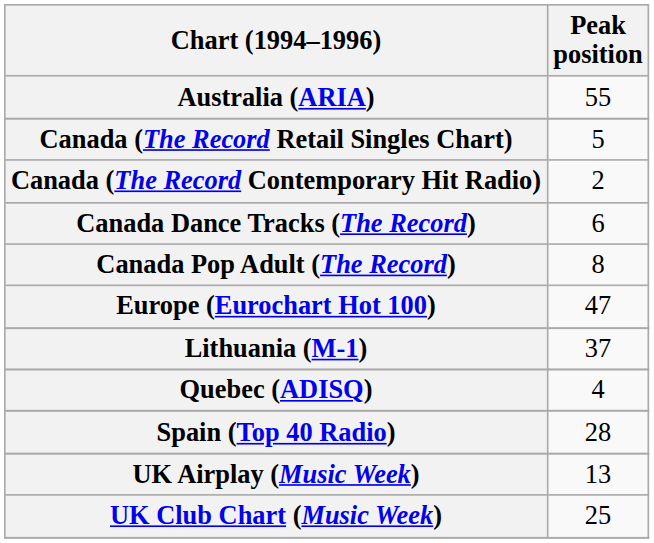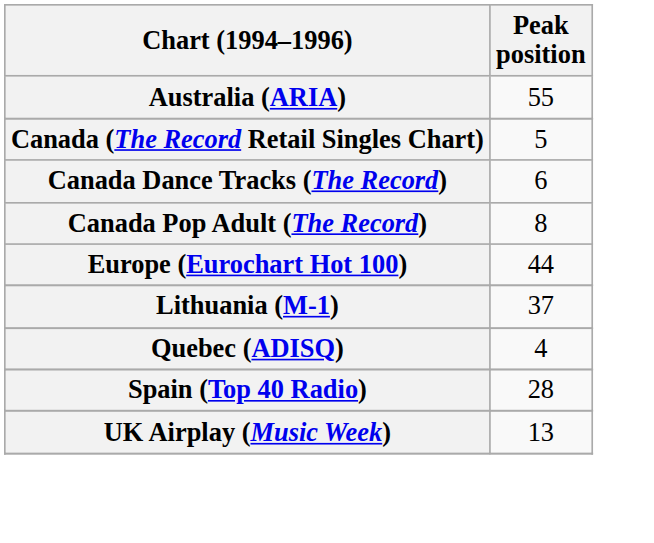 <table class="wikitable sortable plainrowheaders" style="text-align:center">
 <tr>
 <th scope="col">Chart (1994–1996)</th>
 <th scope="col">Peak<br>position</th>
 </tr>
 <tr>
 <th scope="row">Australia (<a href='#'>ARIA</a>)</th>
 <td>55</td>
 </tr>
 <tr>
 </tr>
 <tr>
 </tr>
 <tr>
 <th scope="row">Canada (<em><a href='#'>The Record</a></em> Retail Singles Chart)</th>
 <td>5</td>
 </tr>
 <tr>
-<th scope="row">Canada (<em><a href='#'>The Record</a></em> Contemporary Hit Radio)</th>
-<td>2</td>
-</tr>
-<tr>
 <th scope="row">Canada Dance Tracks (<em><a href='#'>The Record</a></em>)</th>
 <td>6</td>
 </tr>
 <tr>
 <th scope="row">Canada Pop Adult (<em><a href='#'>The Record</a></em>)</th>
 <td>8</td>
 </tr>
 <tr>
 <th scope="row">Europe (<a href='#'>Eurochart Hot 100</a>)</th>
-<td>47</td>
+<td>44</td>
 </tr>
 <tr>
 </tr>
 <tr>
 <th scope="row">Lithuania (<a href='#'>M-1</a>)</th>
 <td>37</td>
 </tr>
 <tr>
 </tr>
 <tr>
 <th scope="row">Quebec (<a href='#'>ADISQ</a>)</th>
 <td>4</td>
 </tr>
 <tr>
 </tr>
 <tr>
 <th scope="row">Spain (<a href='#'>Top 40 Radio</a>)</th>
 <td>28</td>
 </tr>
 <tr>
 </tr>
 <tr>
 <th scope="row">UK Airplay (<em><a href='#'>Music Week</a></em>)</th>
 <td>13</td>
 </tr>
 <tr>
-<th scope="row"><a href='#'>UK Club Chart</a> (<em><a href='#'>Music Week</a></em>)</th>
-<td>25</td>
-</tr>
-<tr>
 </tr>
 <tr>
 </tr>
 <tr>
 </tr>
 <tr>
 </tr>
 <tr>
 </tr>
 </table>
